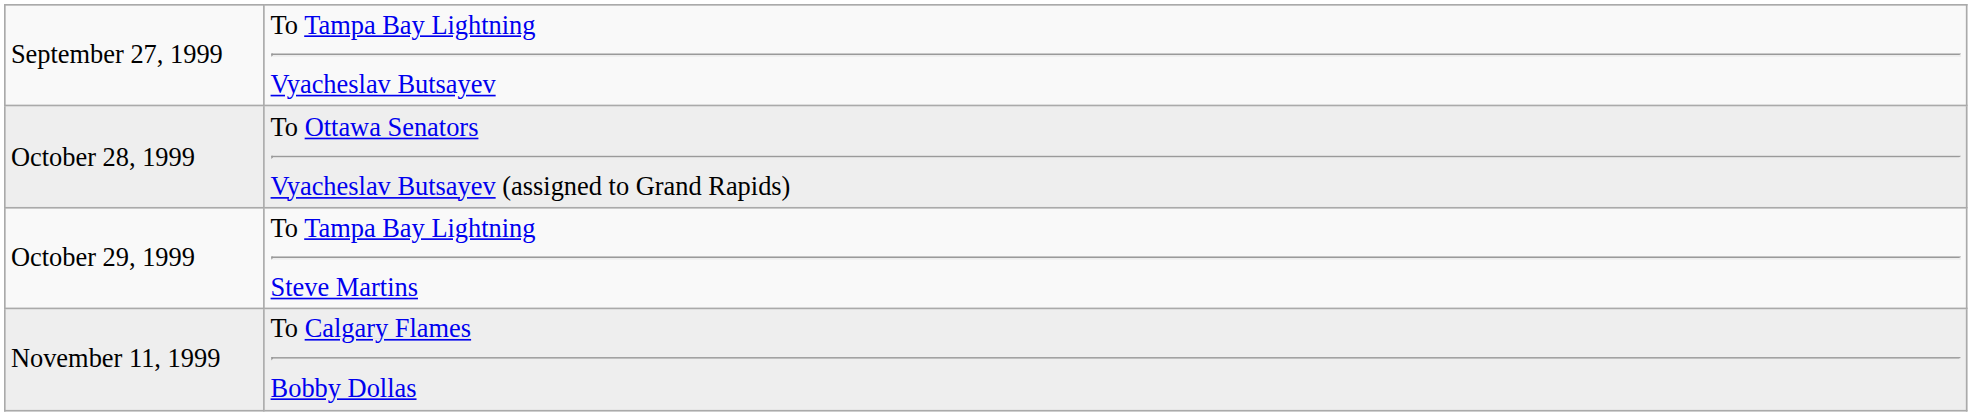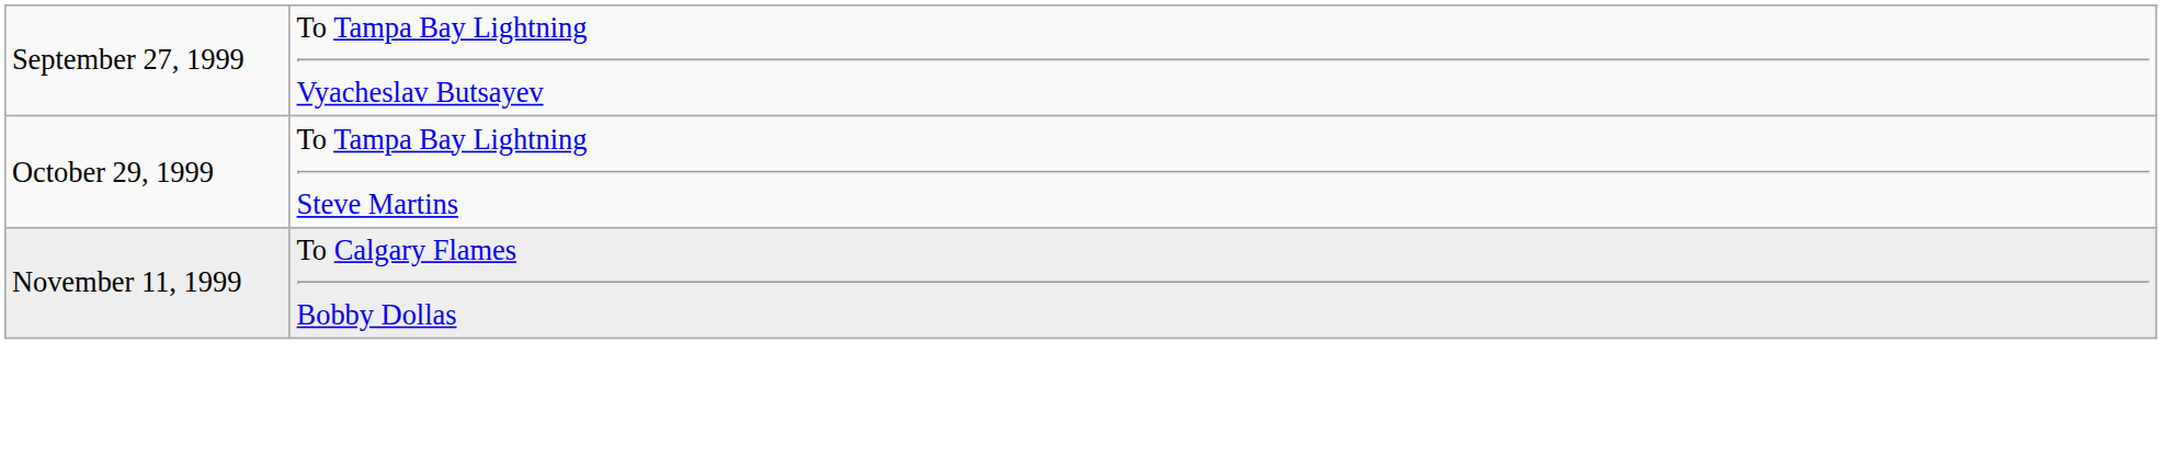 <table class="wikitable"  width="60%">
 <tr>
 <td width="150">September 27, 1999</td>
 <td valign="top">To <a href='#'>Tampa Bay Lightning</a><hr><a href='#'>Vyacheslav Butsayev</a></td>
-</tr>
-<tr bgcolor="#eeeeee">
-<td width="150">October 28, 1999</td>
-<td valign="top">To <a href='#'>Ottawa Senators</a><hr><a href='#'>Vyacheslav Butsayev</a> (assigned to Grand Rapids)</td>
 </tr>
 <tr>
 <td width="150">October 29, 1999</td>
 <td valign="top">To <a href='#'>Tampa Bay Lightning</a><hr><a href='#'>Steve Martins</a></td>
 </tr>
 <tr bgcolor="#eeeeee">
 <td width="150">November 11, 1999</td>
 <td valign="top">To <a href='#'>Calgary Flames</a><hr><a href='#'>Bobby Dollas</a></td>
 </tr>
 </table>
